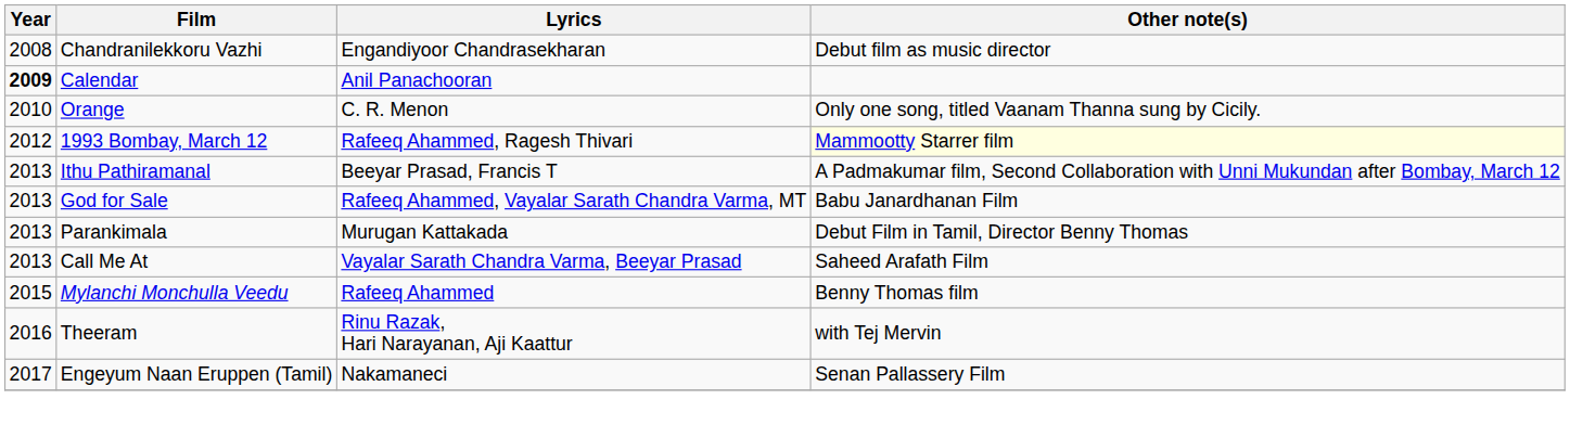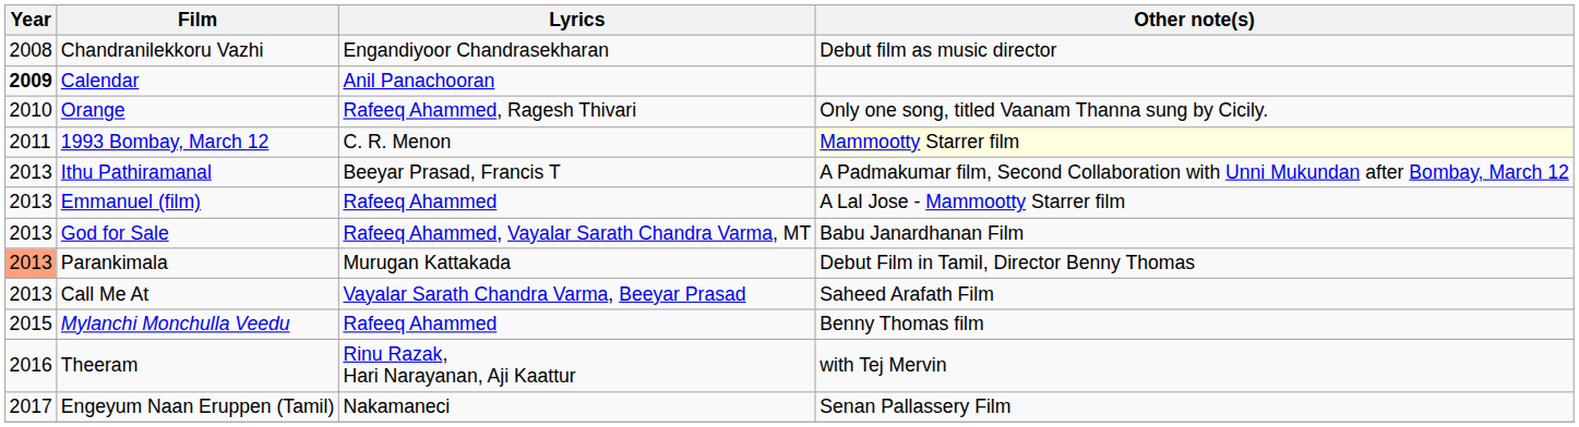 <table class="wikitable">
 <tr>
 <th>Year</th>
 <th>Film</th>
 <th>Lyrics</th>
 <th>Other note(s)</th>
 </tr>
 <tr>
 <td>2008</td>
 <td>Chandranilekkoru Vazhi</td>
 <td>Engandiyoor Chandrasekharan</td>
 <td>Debut film as music director</td>
 </tr>
 <tr>
 <td><strong>2009</strong></td>
 <td><a href='#'>Calendar</a></td>
 <td><a href='#'>Anil Panachooran</a></td>
 <td></td>
 </tr>
 <tr>
 <td>2010</td>
 <td><a href='#'>Orange</a></td>
-<td>C. R. Menon</td>
+<td><a href='#'>Rafeeq Ahammed</a>, Ragesh Thivari</td>
 <td>Only one song, titled Vaanam Thanna sung by Cicily.</td>
 </tr>
 <tr>
-<td>2012</td>
+<td>2011</td>
 <td><a href='#'>1993 Bombay, March 12</a></td>
-<td><a href='#'>Rafeeq Ahammed</a>, Ragesh Thivari</td>
+<td>C. R. Menon</td>
 <td style="background: lightyellow;"><a href='#'>Mammootty</a> Starrer film</td>
 </tr>
 <tr>
 <td>2013</td>
 <td><a href='#'>Ithu Pathiramanal</a></td>
 <td>Beeyar Prasad, Francis T</td>
 <td>A Padmakumar film, Second Collaboration with <a href='#'>Unni Mukundan</a> after <a href='#'>Bombay, March 12</a></td>
 </tr>
 <tr>
 <td>2013</td>
+<td><a href='#'>Emmanuel (film)</a></td>
+<td><a href='#'>Rafeeq Ahammed</a></td>
+<td>A Lal Jose - <a href='#'>Mammootty</a> Starrer film</td>
+</tr>
+<tr>
+<td>2013</td>
 <td><a href='#'>God for Sale</a></td>
 <td><a href='#'>Rafeeq Ahammed</a>, <a href='#'>Vayalar Sarath Chandra Varma</a>, MT</td>
 <td>Babu Janardhanan Film</td>
 </tr>
 <tr>
-<td>2013</td>
+<td style="background: lightsalmon;">2013</td>
 <td>Parankimala</td>
 <td>Murugan Kattakada</td>
 <td>Debut Film in Tamil, Director Benny Thomas</td>
 </tr>
 <tr>
 <td>2013</td>
 <td>Call Me At</td>
 <td><a href='#'>Vayalar Sarath Chandra Varma</a>, <a href='#'>Beeyar Prasad</a></td>
 <td>Saheed Arafath Film</td>
 </tr>
 <tr>
 <td>2015</td>
 <td><em><a href='#'>Mylanchi Monchulla Veedu</a></em></td>
 <td><a href='#'>Rafeeq Ahammed</a></td>
 <td>Benny Thomas film</td>
 </tr>
 <tr>
 <td>2016</td>
 <td>Theeram</td>
 <td><a href='#'>Rinu Razak</a>,<br>Hari Narayanan, Aji Kaattur</td>
 <td>with Tej Mervin</td>
 </tr>
 <tr>
 <td>2017</td>
 <td>Engeyum Naan Eruppen (Tamil)</td>
 <td>Nakamaneci</td>
 <td>Senan Pallassery Film</td>
 </tr>
 <tr>
 </tr>
 </table>
